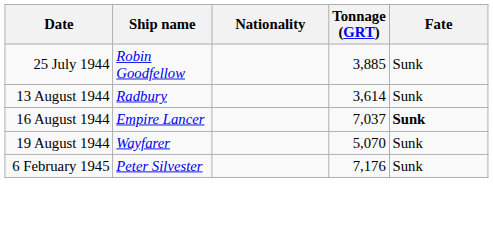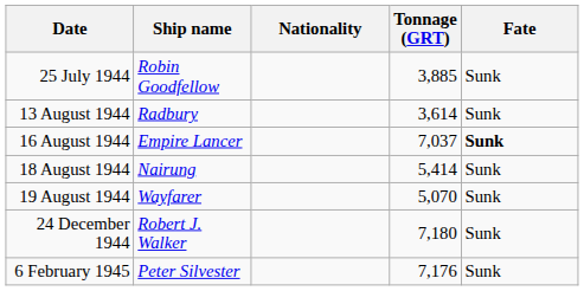 <table class="wikitable sortable" style="margin: 1em auto 1em auto;"|->
 <tr>
 <th width="110px">Date</th>
 <th width="100px">Ship name</th>
 <th width="120px">Nationality</th>
 <th width="25px">Tonnage <br>(<a href='#'>GRT</a>)</th>
 <th width="100px">Fate</th>
 </tr>
 <tr>
 <td align="right">25 July 1944</td>
 <td align="left"><a href='#'><em>Robin Goodfellow</em></a></td>
 <td align="left"></td>
 <td align="right">3,885</td>
 <td align="left">Sunk</td>
 </tr>
 <tr>
 <td align="right">13 August 1944</td>
 <td align="left"><a href='#'><em>Radbury</em></a></td>
 <td align="left"></td>
 <td align="right">3,614</td>
 <td align="left">Sunk</td>
 </tr>
 <tr>
 <td align="right">16 August 1944</td>
 <td align="left"><a href='#'><em>Empire Lancer</em></a></td>
 <td align="left"></td>
 <td align="right">7,037</td>
 <td align="left"><strong>Sunk</strong></td>
 </tr>
 <tr>
+<td align="right">18 August 1944</td>
+<td align="left"><a href='#'><em>Nairung</em></a></td>
+<td align="left"></td>
+<td align="right">5,414</td>
+<td align="left">Sunk</td>
+</tr>
+<tr>
 <td align="right">19 August 1944</td>
 <td align="left"><a href='#'><em>Wayfarer</em></a></td>
 <td align="left"></td>
 <td align="right">5,070</td>
+<td align="left">Sunk</td>
+</tr>
+<tr>
+<td align="right">24 December 1944</td>
+<td align="left"><a href='#'><em>Robert J. Walker</em></a></td>
+<td align="left"></td>
+<td align="right">7,180</td>
 <td align="left">Sunk</td>
 </tr>
 <tr>
 <td align="right">6 February 1945</td>
 <td align="left"><em><a href='#'>Peter Silvester</a></em></td>
 <td align="left"></td>
 <td align="right">7,176</td>
 <td align="left">Sunk</td>
 </tr>
 </table>
